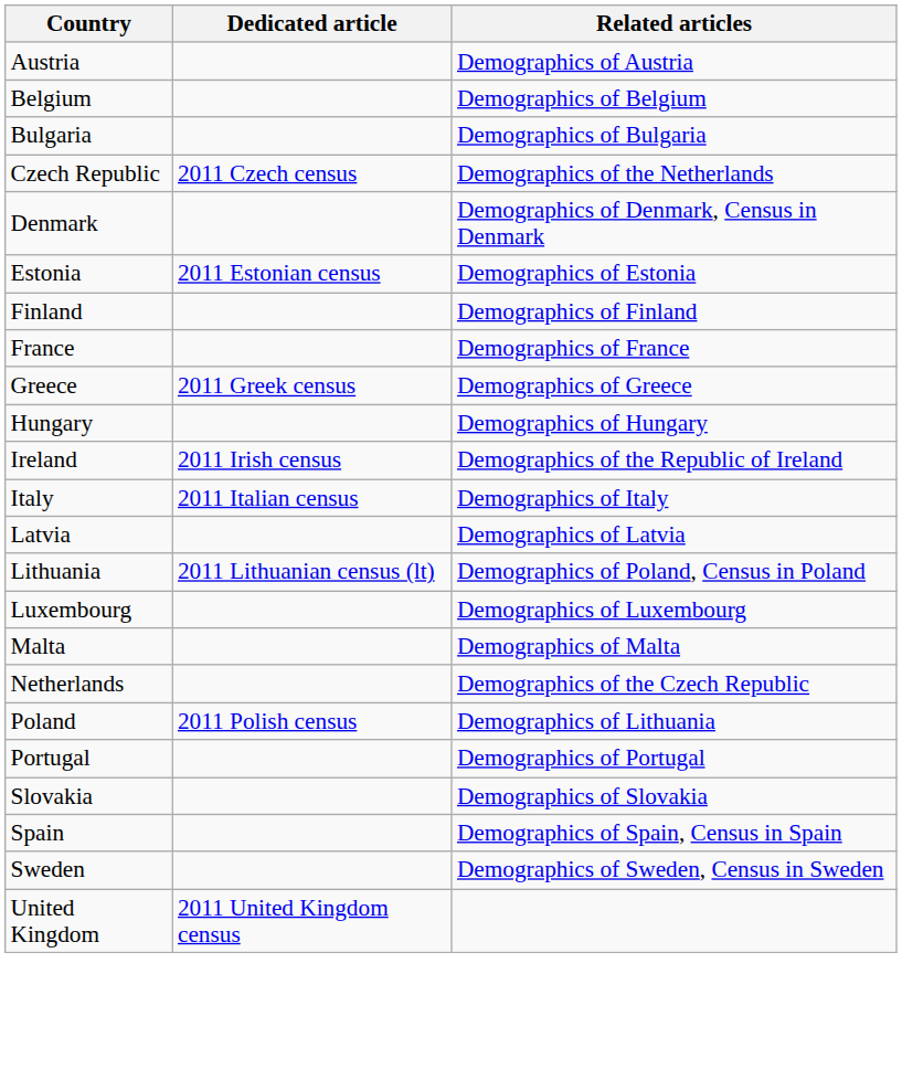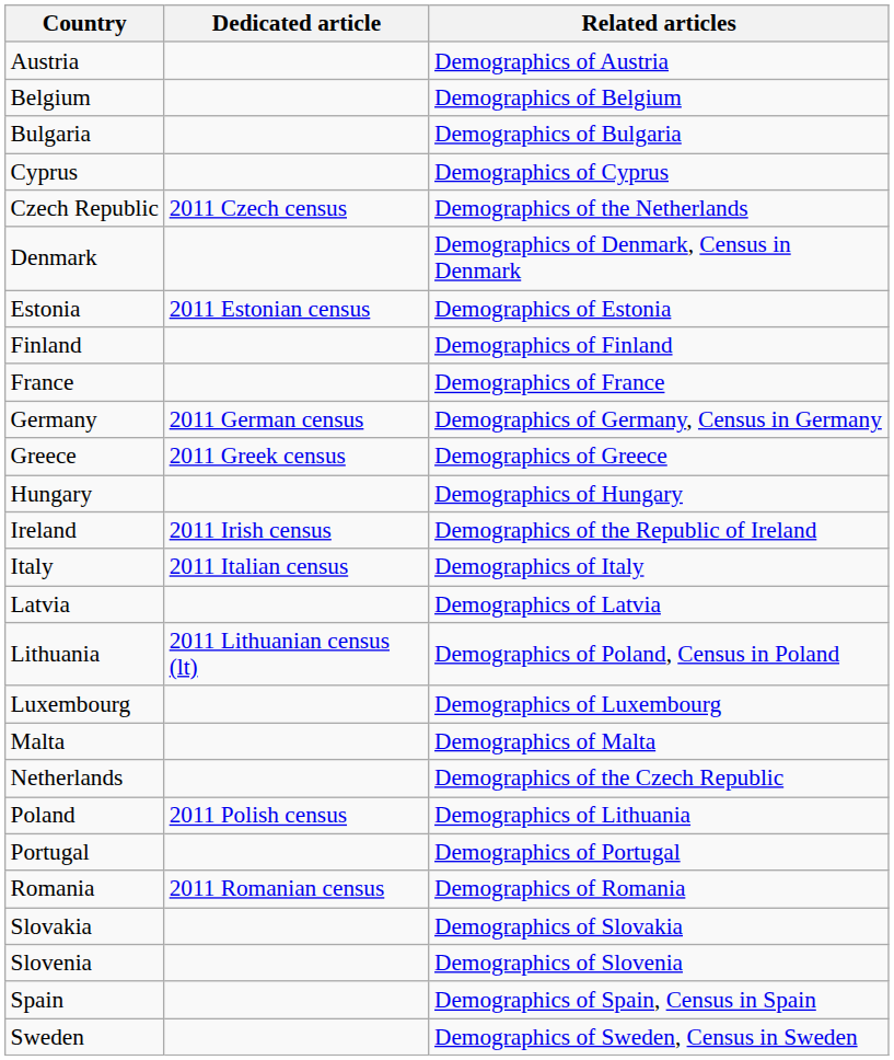 <table class="wikitable sortable">
 <tr>
 <th>Country</th>
 <th>Dedicated article</th>
 <th>Related articles</th>
 </tr>
 <tr>
 <td>Austria</td>
 <td></td>
 <td><a href='#'>Demographics of Austria</a></td>
 </tr>
 <tr>
 <td>Belgium</td>
 <td></td>
 <td><a href='#'>Demographics of Belgium</a></td>
 </tr>
 <tr>
 <td>Bulgaria</td>
 <td></td>
 <td><a href='#'>Demographics of Bulgaria</a></td>
+</tr>
+<tr>
+<td>Cyprus</td>
+<td></td>
+<td><a href='#'>Demographics of Cyprus</a></td>
 </tr>
 <tr>
 <td>Czech Republic</td>
 <td><a href='#'>2011 Czech census</a></td>
 <td><a href='#'>Demographics of the Netherlands</a></td>
 </tr>
 <tr>
 <td>Denmark</td>
 <td></td>
 <td><a href='#'>Demographics of Denmark</a>, <a href='#'>Census in Denmark</a></td>
 </tr>
 <tr>
 <td>Estonia</td>
 <td><a href='#'>2011 Estonian census</a></td>
 <td><a href='#'>Demographics of Estonia</a></td>
 </tr>
 <tr>
 <td>Finland</td>
 <td></td>
 <td><a href='#'>Demographics of Finland</a></td>
 </tr>
 <tr>
 <td>France</td>
 <td></td>
 <td><a href='#'>Demographics of France</a></td>
+</tr>
+<tr>
+<td>Germany</td>
+<td><a href='#'>2011 German census</a></td>
+<td><a href='#'>Demographics of Germany</a>, <a href='#'>Census in Germany</a></td>
 </tr>
 <tr>
 <td>Greece</td>
 <td><a href='#'>2011 Greek census</a></td>
 <td><a href='#'>Demographics of Greece</a></td>
 </tr>
 <tr>
 <td>Hungary</td>
 <td></td>
 <td><a href='#'>Demographics of Hungary</a></td>
 </tr>
 <tr>
 <td>Ireland</td>
 <td><a href='#'>2011 Irish census</a></td>
 <td><a href='#'>Demographics of the Republic of Ireland</a></td>
 </tr>
 <tr>
 <td>Italy</td>
 <td><a href='#'>2011 Italian census</a></td>
 <td><a href='#'>Demographics of Italy</a></td>
 </tr>
 <tr>
 <td>Latvia</td>
 <td></td>
 <td><a href='#'>Demographics of Latvia</a></td>
 </tr>
 <tr>
 <td>Lithuania</td>
 <td><a href='#'>2011 Lithuanian census (lt)</a></td>
 <td><a href='#'>Demographics of Poland</a>, <a href='#'>Census in Poland</a></td>
 </tr>
 <tr>
 <td>Luxembourg</td>
 <td></td>
 <td><a href='#'>Demographics of Luxembourg</a></td>
 </tr>
 <tr>
 <td>Malta</td>
 <td></td>
 <td><a href='#'>Demographics of Malta</a></td>
 </tr>
 <tr>
 <td>Netherlands</td>
 <td></td>
 <td><a href='#'>Demographics of the Czech Republic</a></td>
 </tr>
 <tr>
 <td>Poland</td>
 <td><a href='#'>2011 Polish census</a></td>
 <td><a href='#'>Demographics of Lithuania</a></td>
 </tr>
 <tr>
 <td>Portugal</td>
 <td></td>
 <td><a href='#'>Demographics of Portugal</a></td>
 </tr>
 <tr>
+<td>Romania</td>
+<td><a href='#'>2011 Romanian census</a></td>
+<td><a href='#'>Demographics of Romania</a></td>
+</tr>
+<tr>
 <td>Slovakia</td>
 <td></td>
 <td><a href='#'>Demographics of Slovakia</a></td>
+</tr>
+<tr>
+<td>Slovenia</td>
+<td></td>
+<td><a href='#'>Demographics of Slovenia</a></td>
 </tr>
 <tr>
 <td>Spain</td>
 <td></td>
 <td><a href='#'>Demographics of Spain</a>, <a href='#'>Census in Spain</a></td>
 </tr>
 <tr>
 <td>Sweden</td>
 <td></td>
 <td><a href='#'>Demographics of Sweden</a>, <a href='#'>Census in Sweden</a></td>
 </tr>
-<tr>
-<td>United Kingdom</td>
-<td><a href='#'>2011 United Kingdom census</a></td>
-<td></td>
-</tr>
 </table>
